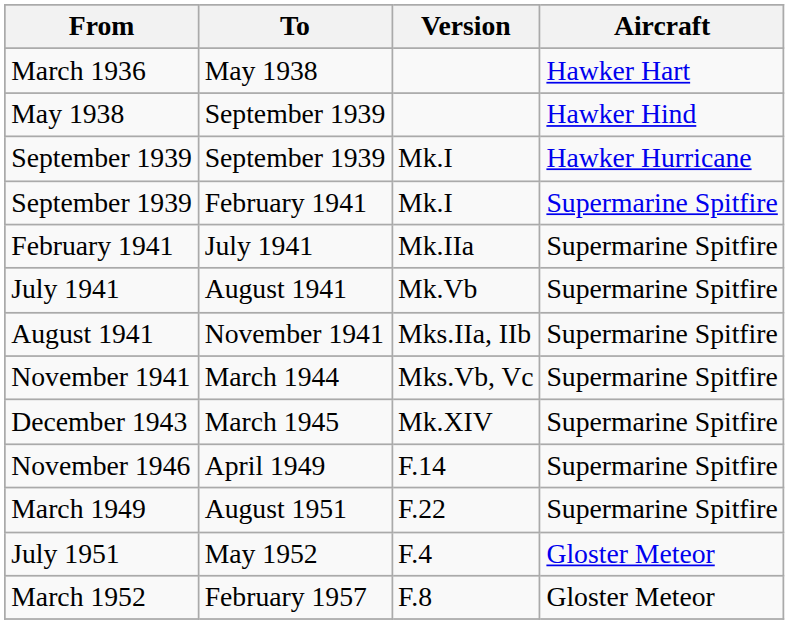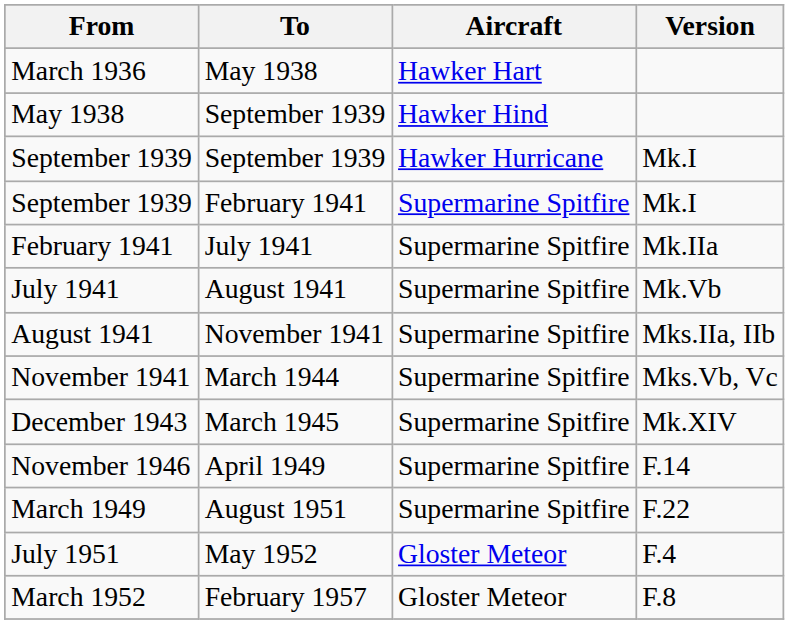 <table class="wikitable">
 <tr>
 <th>From</th>
 <th>To</th>
+<th>Aircraft</th>
 <th>Version</th>
-<th>Aircraft</th>
 </tr>
 <tr>
 <td>March 1936</td>
 <td>May 1938</td>
+<td><a href='#'>Hawker Hart</a></td>
 <td></td>
-<td><a href='#'>Hawker Hart</a></td>
 </tr>
 <tr>
 <td>May 1938</td>
 <td>September 1939</td>
+<td><a href='#'>Hawker Hind</a></td>
 <td></td>
-<td><a href='#'>Hawker Hind</a></td>
 </tr>
 <tr>
 <td>September 1939</td>
 <td>September 1939</td>
+<td><a href='#'>Hawker Hurricane</a></td>
 <td>Mk.I</td>
-<td><a href='#'>Hawker Hurricane</a></td>
 </tr>
 <tr>
 <td>September 1939</td>
 <td>February 1941</td>
+<td><a href='#'>Supermarine Spitfire</a></td>
 <td>Mk.I</td>
-<td><a href='#'>Supermarine Spitfire</a></td>
 </tr>
 <tr>
 <td>February 1941</td>
 <td>July 1941</td>
+<td>Supermarine Spitfire</td>
 <td>Mk.IIa</td>
-<td>Supermarine Spitfire</td>
 </tr>
 <tr>
 <td>July 1941</td>
 <td>August 1941</td>
+<td>Supermarine Spitfire</td>
 <td>Mk.Vb</td>
-<td>Supermarine Spitfire</td>
 </tr>
 <tr>
 <td>August 1941</td>
 <td>November 1941</td>
+<td>Supermarine Spitfire</td>
 <td>Mks.IIa, IIb</td>
-<td>Supermarine Spitfire</td>
 </tr>
 <tr>
 <td>November 1941</td>
 <td>March 1944</td>
+<td>Supermarine Spitfire</td>
 <td>Mks.Vb, Vc</td>
-<td>Supermarine Spitfire</td>
 </tr>
 <tr>
 <td>December 1943</td>
 <td>March 1945</td>
+<td>Supermarine Spitfire</td>
 <td>Mk.XIV</td>
-<td>Supermarine Spitfire</td>
 </tr>
 <tr>
 <td>November 1946</td>
 <td>April 1949</td>
+<td>Supermarine Spitfire</td>
 <td>F.14</td>
-<td>Supermarine Spitfire</td>
 </tr>
 <tr>
 <td>March 1949</td>
 <td>August 1951</td>
+<td>Supermarine Spitfire</td>
 <td>F.22</td>
-<td>Supermarine Spitfire</td>
 </tr>
 <tr>
 <td>July 1951</td>
 <td>May 1952</td>
+<td><a href='#'>Gloster Meteor</a></td>
 <td>F.4</td>
-<td><a href='#'>Gloster Meteor</a></td>
 </tr>
 <tr>
 <td>March 1952</td>
 <td>February 1957</td>
+<td>Gloster Meteor</td>
 <td>F.8</td>
-<td>Gloster Meteor</td>
 </tr>
 </table>
